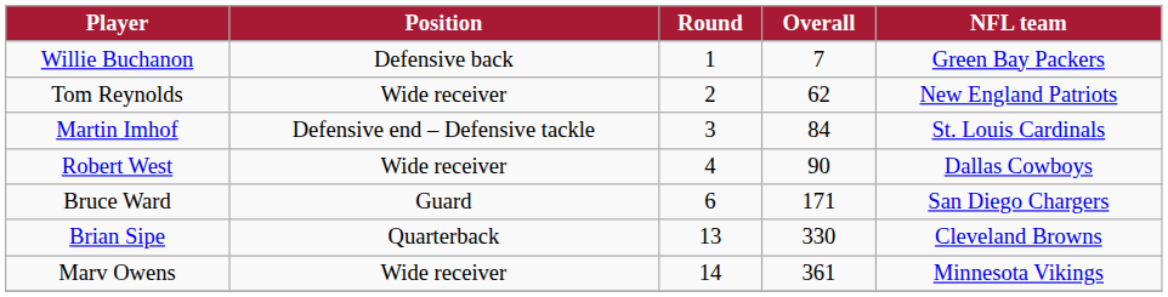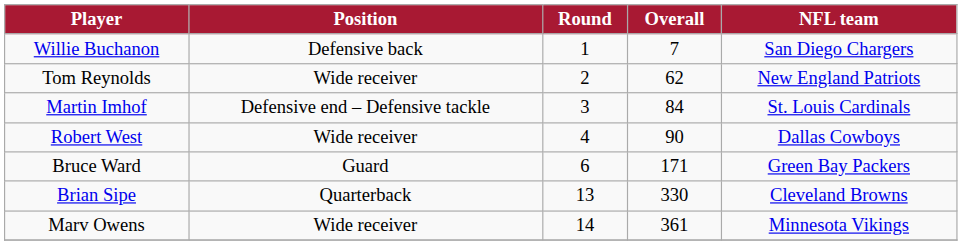 <table class="wikitable" width="65%">
 <tr>
 <th style="background:#A81933;color:#FFFFFF;">Player</th>
 <th style="background:#A81933;color:#FFFFFF;">Position</th>
 <th style="background:#A81933;color:#FFFFFF;">Round</th>
 <th style="background:#A81933;color:#FFFFFF;">Overall</th>
 <th style="background:#A81933;color:#FFFFFF;">NFL team</th>
 </tr>
 <tr align="center" bgcolor="">
 <td><a href='#'>Willie Buchanon</a></td>
 <td>Defensive back</td>
 <td>1</td>
 <td>7</td>
-<td><a href='#'>Green Bay Packers</a></td>
+<td><a href='#'>San Diego Chargers</a></td>
 </tr>
 <tr align="center" bgcolor="">
 <td>Tom Reynolds</td>
 <td>Wide receiver</td>
 <td>2</td>
 <td>62</td>
 <td><a href='#'>New England Patriots</a></td>
 </tr>
 <tr align="center" bgcolor="">
 <td><a href='#'>Martin Imhof</a></td>
 <td>Defensive end – Defensive tackle</td>
 <td>3</td>
 <td>84</td>
 <td><a href='#'>St. Louis Cardinals</a></td>
 </tr>
 <tr align="center" bgcolor="">
 <td><a href='#'>Robert West</a></td>
 <td>Wide receiver</td>
 <td>4</td>
 <td>90</td>
 <td><a href='#'>Dallas Cowboys</a></td>
 </tr>
 <tr align="center" bgcolor="">
 <td>Bruce Ward</td>
 <td>Guard</td>
 <td>6</td>
 <td>171</td>
-<td><a href='#'>San Diego Chargers</a></td>
+<td><a href='#'>Green Bay Packers</a></td>
 </tr>
 <tr align="center" bgcolor="">
 <td><a href='#'>Brian Sipe</a></td>
 <td>Quarterback</td>
 <td>13</td>
 <td>330</td>
 <td><a href='#'>Cleveland Browns</a></td>
 </tr>
 <tr align="center" bgcolor="">
 <td>Marv Owens</td>
 <td>Wide receiver</td>
 <td>14</td>
 <td>361</td>
 <td><a href='#'>Minnesota Vikings</a></td>
 </tr>
 <tr align="center" bgcolor="">
 </tr>
 </table>
